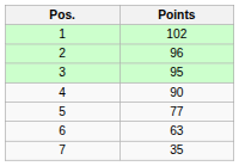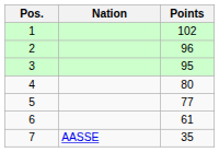 <table class="wikitable gauche" cellspacing="1" style="width:300px;">
 <tr style="background:#efefef; text-align:center;">
 <th style="width:70px;">Pos.</th>
+<th>Nation</th>
 <th style="width:70px;">Points</th>
 </tr>
 <tr style="vertical-align:top; text-align:center; background:#ccffcc;">
 <td>1</td>
+<td style="text-align:left;"></td>
 <td>102</td>
 </tr>
 <tr style="vertical-align:top; text-align:center; background:#ccffcc;">
 <td>2</td>
+<td style="text-align:left;"></td>
 <td>96</td>
 </tr>
 <tr style="vertical-align:top; text-align:center; background:#ccffcc;">
 <td>3</td>
+<td style="text-align:left;"></td>
 <td>95</td>
 </tr>
 <tr style="vertical-align:top; text-align:center;">
 <td>4</td>
-<td>90</td>
+<td style="text-align:left;"></td>
+<td>80</td>
 </tr>
 <tr style="vertical-align:top; text-align:center;">
 <td>5</td>
+<td style="text-align:left;"></td>
 <td>77</td>
 </tr>
 <tr style="vertical-align:top; text-align:center;">
 <td>6</td>
-<td>63</td>
+<td style="text-align:left;"></td>
+<td>61</td>
 </tr>
 <tr style="vertical-align:top; text-align:center;">
 <td>7</td>
+<td style="text-align:left;"> <a href='#'>AASSE</a></td>
 <td>35</td>
 </tr>
 </table>
